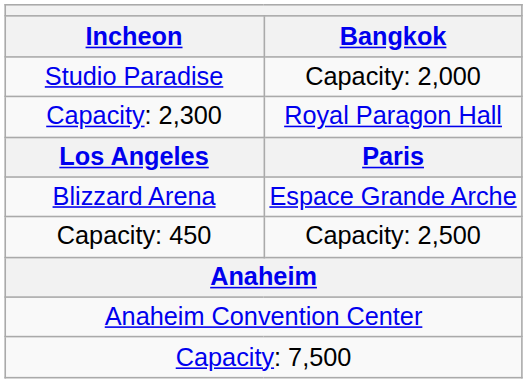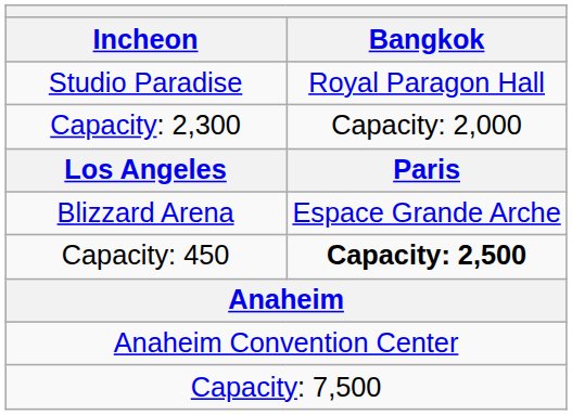 <table class="wikitable" style="margin:1em auto; text-align:center">
 <tr>
 <th colspan="2"></th>
 </tr>
 <tr>
 <th style="width:50%"><a href='#'>Incheon</a></th>
 <th style="width:50%"><a href='#'>Bangkok</a></th>
 </tr>
 <tr>
 <td><a href='#'>Studio Paradise</a></td>
-<td>Capacity: 2,000</td>
+<td><a href='#'>Royal Paragon Hall</a></td>
 </tr>
 <tr>
 <td><a href='#'>Capacity</a>: 2,300</td>
-<td><a href='#'>Royal Paragon Hall</a></td>
+<td>Capacity: 2,000</td>
 </tr>
 <tr>
 <th><a href='#'>Los Angeles</a></th>
 <th><a href='#'>Paris</a></th>
 </tr>
 <tr>
 <td><a href='#'>Blizzard Arena</a></td>
 <td><a href='#'>Espace Grande Arche</a></td>
 </tr>
 <tr>
 <td>Capacity: 450</td>
-<td>Capacity: 2,500</td>
+<td><strong>Capacity: 2,500</strong></td>
 </tr>
 <tr>
 <th colspan="4"><a href='#'>Anaheim</a></th>
 </tr>
 <tr>
 <td colspan="4"><a href='#'>Anaheim Convention Center</a></td>
 </tr>
 <tr>
 <td colspan="4"><a href='#'>Capacity</a>: 7,500</td>
 </tr>
 </table>
